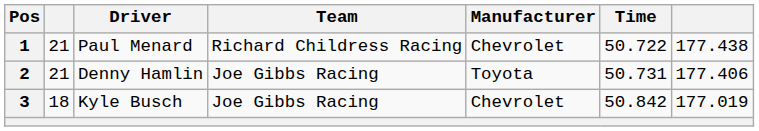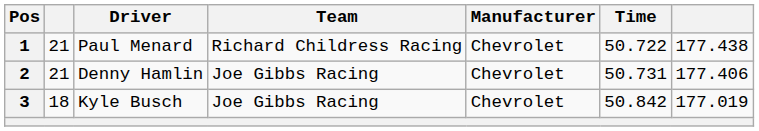 <table class="wikitable" style="font-size:95%">
 <tr>
 <th>Pos</th>
 <th></th>
 <th>Driver</th>
 <th>Team</th>
 <th>Manufacturer</th>
 <th>Time</th>
 <th></th>
 </tr>
 <tr>
 <th>1</th>
 <td>21</td>
 <td>Paul Menard</td>
 <td>Richard Childress Racing</td>
 <td>Chevrolet</td>
 <td>50.722</td>
 <td>177.438</td>
 </tr>
 <tr>
 <th>2</th>
 <td>21</td>
 <td>Denny Hamlin</td>
 <td>Joe Gibbs Racing</td>
-<td>Toyota</td>
+<td>Chevrolet</td>
 <td>50.731</td>
 <td>177.406</td>
 </tr>
 <tr>
 <th>3</th>
 <td>18</td>
 <td>Kyle Busch</td>
 <td>Joe Gibbs Racing</td>
 <td>Chevrolet</td>
 <td>50.842</td>
 <td>177.019</td>
 </tr>
 <tr>
 <th colspan="7"></th>
 </tr>
 </table>
